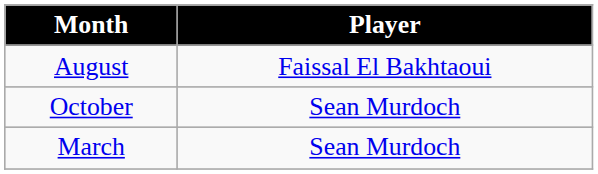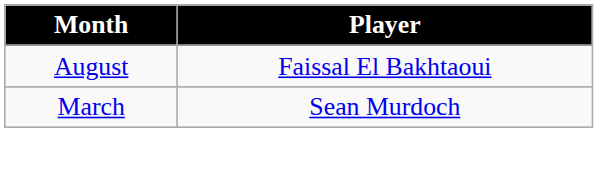 <table class="wikitable" style="text-align:center">
 <tr>
 <th style="background:#000000; color:#FFFFFF;">Month</th>
 <th style="background:#000000; color:#FFFFFF;">Player</th>
 </tr>
 <tr>
 <td style="width:100px;"><a href='#'>August</a></td>
 <td style="width:250px;"> <a href='#'>Faissal El Bakhtaoui</a></td>
 </tr>
 <tr>
-<td style="width:100px;"><a href='#'>October</a></td>
-<td style="width:250px;"> <a href='#'>Sean Murdoch</a></td>
-</tr>
-<tr>
 <td style="width:100px;"><a href='#'>March</a></td>
 <td style="width:250px;"> <a href='#'>Sean Murdoch</a></td>
 </tr>
 </table>
